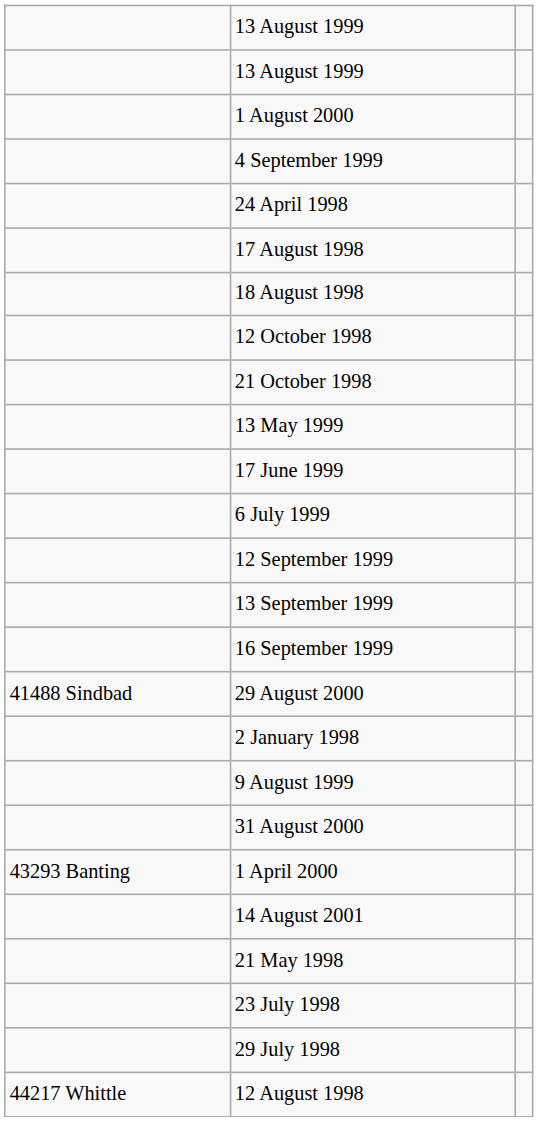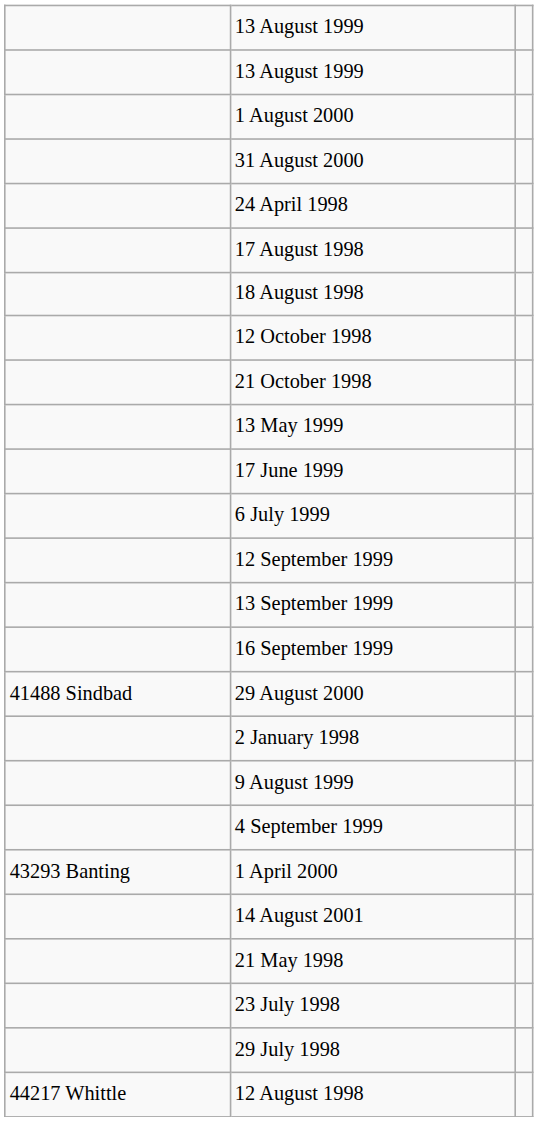 <table class="wikitable" style="font-size: 80%; float: left; width: 26em; margin-right: 1em; height: 700px">
 <tr>
 <td></td>
 <td>13 August 1999</td>
 <td></td>
 </tr>
 <tr>
 <td></td>
 <td>13 August 1999</td>
 <td></td>
 </tr>
 <tr>
 <td></td>
 <td>1 August 2000</td>
 <td></td>
 </tr>
 <tr>
 <td></td>
-<td>4 September 1999</td>
+<td>31 August 2000</td>
 <td></td>
 </tr>
 <tr>
 <td></td>
 <td>24 April 1998</td>
 <td></td>
 </tr>
 <tr>
 <td></td>
 <td>17 August 1998</td>
 <td></td>
 </tr>
 <tr>
 <td></td>
 <td>18 August 1998</td>
 <td></td>
 </tr>
 <tr>
 <td></td>
 <td>12 October 1998</td>
 <td></td>
 </tr>
 <tr>
 <td></td>
 <td>21 October 1998</td>
 <td></td>
 </tr>
 <tr>
 <td></td>
 <td>13 May 1999</td>
 <td></td>
 </tr>
 <tr>
 <td></td>
 <td>17 June 1999</td>
 <td></td>
 </tr>
 <tr>
 <td></td>
 <td>6 July 1999</td>
 <td></td>
 </tr>
 <tr>
 <td></td>
 <td>12 September 1999</td>
 <td></td>
 </tr>
 <tr>
 <td></td>
 <td>13 September 1999</td>
 <td></td>
 </tr>
 <tr>
 <td></td>
 <td>16 September 1999</td>
 <td></td>
 </tr>
 <tr>
 <td>41488 Sindbad</td>
 <td>29 August 2000</td>
 <td></td>
 </tr>
 <tr>
 <td></td>
 <td>2 January 1998</td>
 <td></td>
 </tr>
 <tr>
 <td></td>
 <td>9 August 1999</td>
 <td></td>
 </tr>
 <tr>
 <td></td>
-<td>31 August 2000</td>
+<td>4 September 1999</td>
 <td></td>
 </tr>
 <tr>
 <td>43293 Banting</td>
 <td>1 April 2000</td>
 <td></td>
 </tr>
 <tr>
 <td></td>
 <td>14 August 2001</td>
 <td></td>
 </tr>
 <tr>
 <td></td>
 <td>21 May 1998</td>
 <td></td>
 </tr>
 <tr>
 <td></td>
 <td>23 July 1998</td>
 <td></td>
 </tr>
 <tr>
 <td></td>
 <td>29 July 1998</td>
 <td></td>
 </tr>
 <tr>
 <td>44217 Whittle</td>
 <td>12 August 1998</td>
 <td></td>
 </tr>
 </table>
